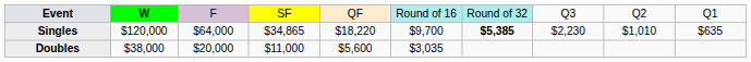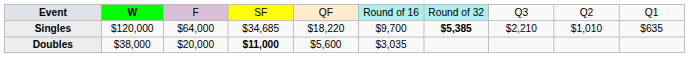 <table class=wikitable style=font-size:90%;text-align:center>
 <tr>
 <td width=130 bgcolor=dfe2e9><strong>Event</strong></td>
 <td width=80 bgcolor=lime><strong>W</strong></td>
 <td width=85 bgcolor=thistle>F</td>
 <td width=85 bgcolor=ffff00>SF</td>
 <td width=85 bgcolor=ffebcd>QF</td>
 <td width=85 bgcolor=afeeee>Round of 16</td>
 <td width=85 bgcolor=afeeee>Round of 32</td>
 <td width=85>Q3</td>
 <td width=85>Q2</td>
 <td width=85>Q1</td>
 </tr>
 <tr>
 <th style=background:#ededed>Singles</th>
 <td>$120,000</td>
 <td>$64,000</td>
-<td>$34,865</td>
+<td>$34,685</td>
 <td>$18,220</td>
 <td>$9,700</td>
 <td><strong>$5,385</strong></td>
-<td>$2,230</td>
+<td>$2,210</td>
 <td>$1,010</td>
 <td>$635</td>
 </tr>
 <tr>
 <th style=background:#ededed>Doubles</th>
 <td>$38,000</td>
 <td>$20,000</td>
-<td>$11,000</td>
+<td><strong>$11,000</strong></td>
 <td>$5,600</td>
 <td>$3,035</td>
 <td></td>
 <td></td>
 <td></td>
 <td></td>
 </tr>
 </table>
